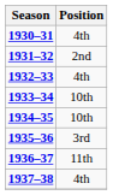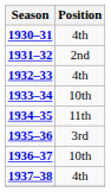 <table class="wikitable" style="text-align:center;">
 <tr>
 <th><strong>Season</strong></th>
 <th><strong>Position</strong></th>
 </tr>
 <tr --->
 <td><strong><a href='#'>1930–31</a></strong></td>
 <td>4th</td>
 </tr>
 <tr --->
 <td><strong><a href='#'>1931–32</a></strong></td>
 <td>2nd</td>
 </tr>
 <tr --->
 <td><strong><a href='#'>1932–33</a></strong></td>
 <td>4th</td>
 </tr>
 <tr --->
 <td><strong><a href='#'>1933–34</a></strong></td>
 <td>10th</td>
 </tr>
 <tr --->
 <td><strong><a href='#'>1934–35</a></strong></td>
-<td>10th</td>
+<td>11th</td>
 </tr>
 <tr --->
 <td><strong><a href='#'>1935–36</a></strong></td>
 <td>3rd</td>
 </tr>
 <tr --->
 <td><strong><a href='#'>1936–37</a></strong></td>
-<td>11th</td>
+<td>10th</td>
 </tr>
 <tr --->
 <td><strong><a href='#'>1937–38</a></strong></td>
 <td>4th</td>
 </tr>
 <tr --->
 </tr>
 </table>
